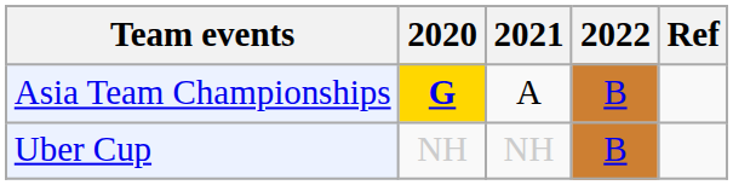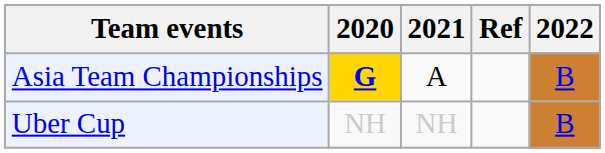 <table class="wikitable" style="font-size: 90%; text-align:center">
 <tr>
 <th>Team events</th>
 <th>2020</th>
 <th>2021</th>
+<th>Ref</th>
 <th>2022</th>
-<th>Ref</th>
 </tr>
 <tr>
 <td bgcolor="#ECF2FF"; align="left"><a href='#'>Asia Team Championships</a></td>
 <td bgcolor=gold><a href='#'><strong>G</strong></a></td>
 <td>A</td>
+<td></td>
 <td bgcolor=CD7F32><a href='#'>B</a></td>
-<td></td>
 </tr>
 <tr>
 <td bgcolor="#ECF2FF"; align="left"><a href='#'>Uber Cup</a></td>
 <td style=color:#ccc>NH</td>
 <td style=color:#ccc>NH</td>
+<td></td>
 <td bgcolor=CD7F32><a href='#'>B</a></td>
-<td></td>
 </tr>
 </table>
